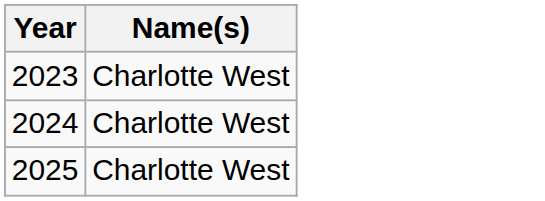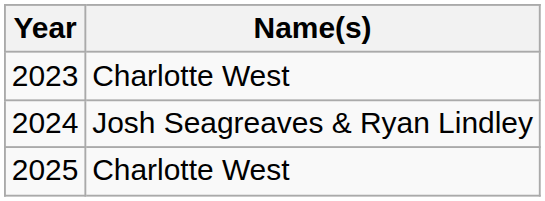 <table class="wikitable" border="1">
 <tr>
 <th>Year</th>
 <th>Name(s)</th>
 </tr>
 <tr>
 <td>2023</td>
 <td>Charlotte West</td>
 </tr>
 <tr>
 <td>2024</td>
-<td>Charlotte West</td>
+<td>Josh Seagreaves & Ryan Lindley</td>
 </tr>
 <tr>
 <td>2025</td>
 <td>Charlotte West</td>
 </tr>
 </table>
